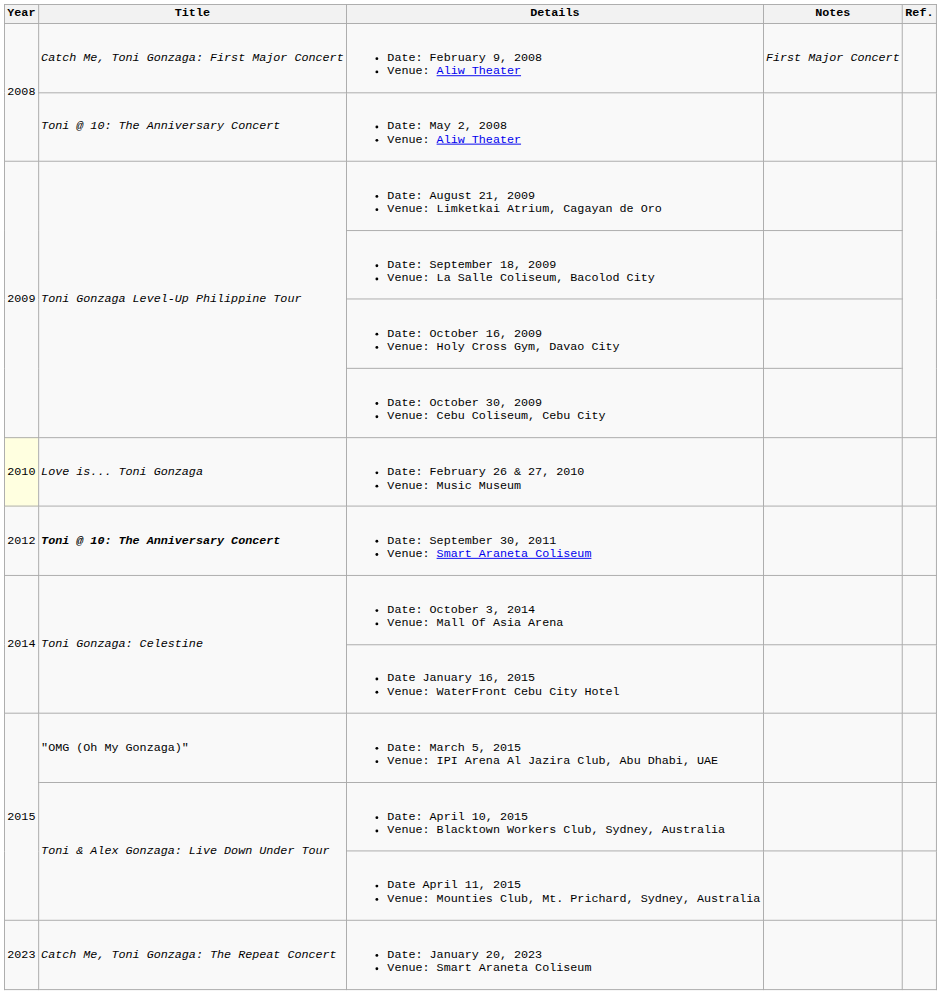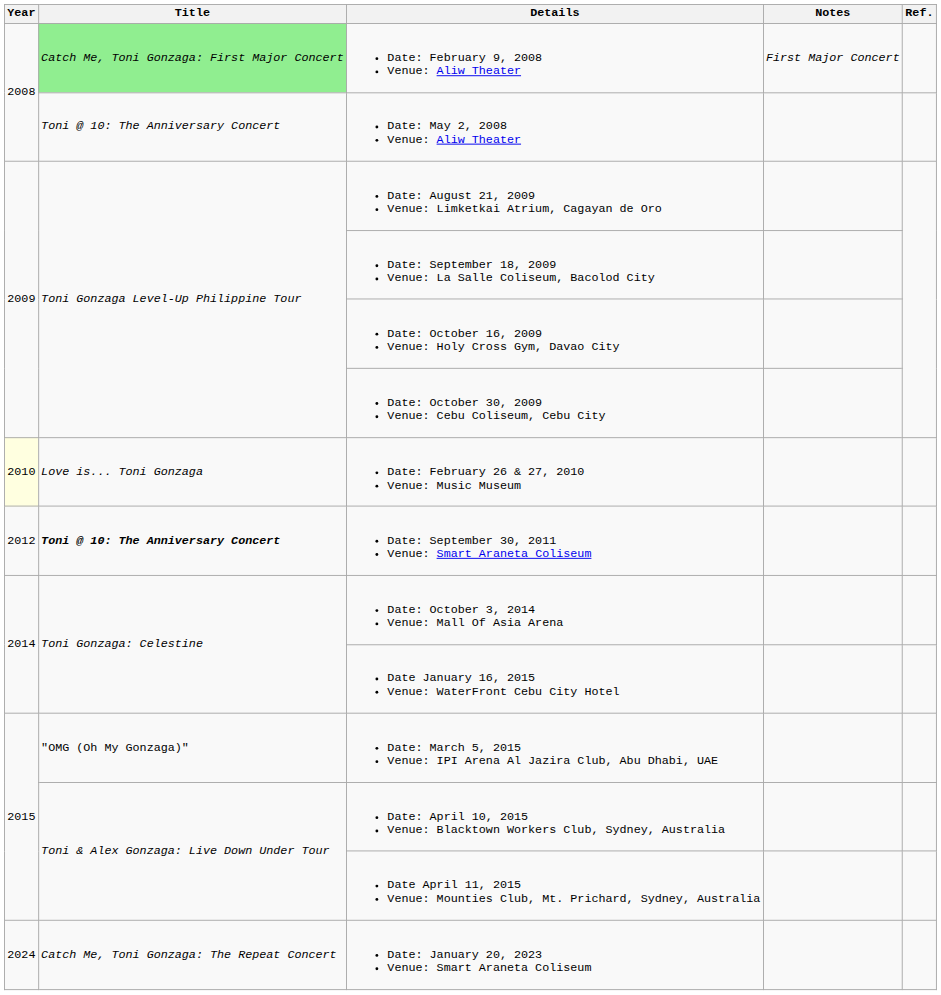 <table class="wikitable" style="font-size: 95%;">
 <tr>
 <th>Year</th>
 <th>Title</th>
 <th>Details</th>
 <th>Notes</th>
 <th>Ref.</th>
 </tr>
 <tr>
 <td rowspan=2>2008</td>
-<td><em>Catch Me, Toni Gonzaga: First Major Concert</em></td>
+<td style="background: lightgreen;"><em>Catch Me, Toni Gonzaga: First Major Concert</em></td>
 <td><br><ul><li>Date: February 9, 2008</li><li>Venue: <a href='#'>Aliw Theater</a></li></ul></td>
 <td><em>First Major Concert</em></td>
 <td></td>
 </tr>
 <tr>
 <td><em>Toni @ 10: The Anniversary Concert</em></td>
 <td><br><ul><li>Date: May 2, 2008</li><li>Venue: <a href='#'>Aliw Theater</a></li></ul></td>
 <td></td>
 <td></td>
 </tr>
 <tr>
 <td rowspan=4>2009</td>
 <td rowspan=4><em>Toni Gonzaga Level-Up Philippine Tour</em></td>
 <td><br><ul><li>Date: August 21, 2009</li><li>Venue: Limketkai Atrium, Cagayan de Oro</li></ul></td>
 <td></td>
 <td rowspan=4></td>
 </tr>
 <tr>
 <td><br><ul><li>Date: September 18, 2009</li><li>Venue: La Salle Coliseum, Bacolod City</li></ul></td>
 <td></td>
 </tr>
 <tr>
 <td><br><ul><li>Date: October 16, 2009</li><li>Venue: Holy Cross Gym, Davao City</li></ul></td>
 <td></td>
 </tr>
 <tr>
 <td><br><ul><li>Date: October 30, 2009</li><li>Venue: Cebu Coliseum, Cebu City</li></ul></td>
 <td></td>
 </tr>
 <tr>
 <td style="background: lightyellow;">2010</td>
 <td><em>Love is... Toni Gonzaga</em></td>
 <td><br><ul><li>Date: February 26 & 27, 2010</li><li>Venue: Music Museum</li></ul></td>
 <td></td>
 <td></td>
 </tr>
 <tr>
 <td>2012</td>
 <td><strong><em>Toni @ 10: The Anniversary Concert</em></strong></td>
 <td><br><ul><li>Date: September 30, 2011</li><li>Venue: <a href='#'>Smart Araneta Coliseum</a></li></ul></td>
 <td></td>
 <td></td>
 </tr>
 <tr>
 <td rowspan=2>2014</td>
 <td rowspan=2><em>Toni Gonzaga: Celestine</em></td>
 <td><br><ul><li>Date: October 3, 2014</li><li>Venue: Mall Of Asia Arena</li></ul></td>
 <td></td>
 <td></td>
 </tr>
 <tr>
 <td><br><ul><li>Date January 16, 2015</li><li>Venue: WaterFront Cebu City Hotel</li></ul></td>
 <td></td>
 <td></td>
 </tr>
 <tr>
 <td rowspan=3>2015</td>
 <td>"OMG (Oh My Gonzaga)"</td>
 <td><br><ul><li>Date: March 5, 2015</li><li>Venue: IPI Arena Al Jazira Club, Abu Dhabi, UAE</li></ul></td>
 <td></td>
 <td></td>
 </tr>
 <tr>
 <td rowspan=2><em>Toni & Alex Gonzaga: Live Down Under Tour</em></td>
 <td><br><ul><li>Date: April 10, 2015</li><li>Venue: Blacktown Workers Club, Sydney, Australia</li></ul></td>
 <td></td>
 <td></td>
 </tr>
 <tr>
 <td><br><ul><li>Date April 11, 2015</li><li>Venue: Mounties Club, Mt. Prichard, Sydney, Australia</li></ul></td>
 <td></td>
 <td></td>
 </tr>
 <tr>
-<td>2023</td>
+<td>2024</td>
 <td><em>Catch Me, Toni Gonzaga: The Repeat Concert</em></td>
 <td><br><ul><li>Date: January 20, 2023</li><li>Venue: Smart Araneta Coliseum</li></ul></td>
 <td></td>
 <td></td>
 </tr>
 </table>
